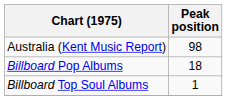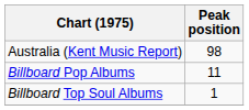 <table class="wikitable">
 <tr>
 <th>Chart (1975)</th>
 <th>Peak<br>position</th>
 </tr>
 <tr>
 <td>Australia (<a href='#'>Kent Music Report</a>)</td>
 <td style="text-align:center;">98</td>
 </tr>
 <tr>
 <td><a href='#'><em>Billboard</em> Pop Albums</a></td>
-<td align=center>18</td>
+<td align=center>11</td>
 </tr>
 <tr>
 <td><em>Billboard</em> <a href='#'>Top Soul Albums</a></td>
 <td align=center>1</td>
 </tr>
 <tr>
 </tr>
 </table>
